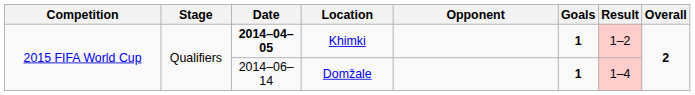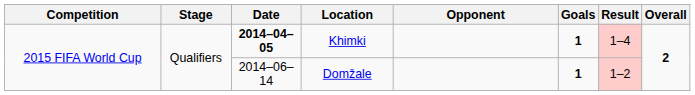 <table class="wikitable" style="font-size:90%">
 <tr>
 <th width=175px>Competition</th>
 <th width=75px>Stage</th>
 <th width=75px>Date</th>
 <th width=100px>Location</th>
 <th width=185px>Opponent</th>
 <th width=25px>Goals</th>
 <th width=25>Result</th>
 <th width=25px>Overall</th>
 </tr>
 <tr align=center>
 <td rowspan=2><a href='#'>2015 FIFA World Cup</a></td>
 <td rowspan=2>Qualifiers</td>
 <td><strong>2014–04–05</strong></td>
 <td><a href='#'>Khimki</a></td>
 <td align=left></td>
 <td><strong>1</strong></td>
-<td bgcolor=#FFCCCC>1–2</td>
+<td bgcolor=#FFCCCC>1–4</td>
 <td rowspan=2><strong>2</strong></td>
 </tr>
 <tr align=center>
 <td>2014–06–14</td>
 <td><a href='#'>Domžale</a></td>
 <td align=left></td>
 <td><strong>1</strong></td>
-<td bgcolor=#FFCCCC>1–4</td>
+<td bgcolor=#FFCCCC>1–2</td>
 </tr>
 </table>
